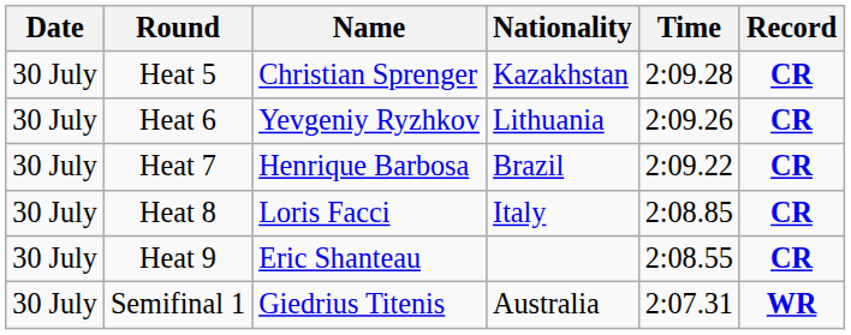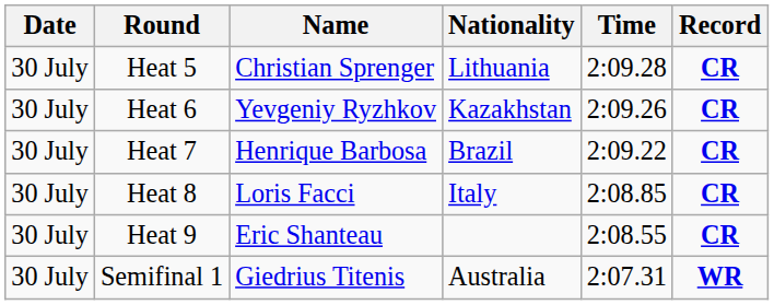 <table class="wikitable" style="text-align:center">
 <tr>
 <th>Date</th>
 <th>Round</th>
 <th>Name</th>
 <th>Nationality</th>
 <th>Time</th>
 <th>Record</th>
 </tr>
 <tr>
 <td>30 July</td>
 <td>Heat 5</td>
 <td align="left"><a href='#'>Christian Sprenger</a></td>
-<td align="left"> <a href='#'>Kazakhstan</a></td>
+<td align="left"> <a href='#'>Lithuania</a></td>
 <td>2:09.28</td>
 <td><strong><a href='#'>CR</a></strong></td>
 </tr>
 <tr>
 <td>30 July</td>
 <td>Heat 6</td>
 <td align="left"><a href='#'>Yevgeniy Ryzhkov</a></td>
-<td align="left"> <a href='#'>Lithuania</a></td>
+<td align="left"> <a href='#'>Kazakhstan</a></td>
 <td>2:09.26</td>
 <td><strong><a href='#'>CR</a></strong></td>
 </tr>
 <tr>
 <td>30 July</td>
 <td>Heat 7</td>
 <td align="left"><a href='#'>Henrique Barbosa</a></td>
 <td align="left"> <a href='#'>Brazil</a></td>
 <td>2:09.22</td>
 <td><strong><a href='#'>CR</a></strong></td>
 </tr>
 <tr>
 <td>30 July</td>
 <td>Heat 8</td>
 <td align="left"><a href='#'>Loris Facci</a></td>
 <td align="left"> <a href='#'>Italy</a></td>
 <td>2:08.85</td>
 <td><strong><a href='#'>CR</a></strong></td>
 </tr>
 <tr>
 <td>30 July</td>
 <td>Heat 9</td>
 <td align="left"><a href='#'>Eric Shanteau</a></td>
 <td align="left"></td>
 <td>2:08.55</td>
 <td><strong><a href='#'>CR</a></strong></td>
 </tr>
 <tr>
 <td>30 July</td>
 <td>Semifinal 1</td>
 <td align="left"><a href='#'>Giedrius Titenis</a></td>
 <td align="left"> Australia</td>
 <td>2:07.31</td>
 <td><strong><a href='#'>WR</a></strong></td>
 </tr>
 </table>
